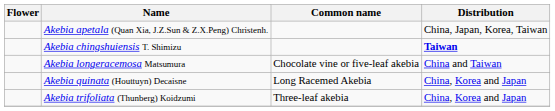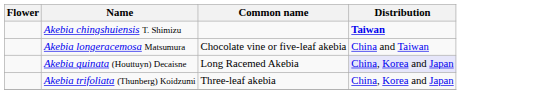 <table class="wikitable sortable">
 <tr>
 <th>Flower</th>
 <th>Name</th>
 <th>Common name</th>
 <th>Distribution</th>
-</tr>
-<tr>
-<td></td>
-<td><em><a href='#'>Akebia apetala</a></em> <small>(Quan Xia, J.Z.Sun & Z.X.Peng) Christenh.</small></td>
-<td></td>
-<td>China, Japan, Korea, Taiwan</td>
 </tr>
 <tr>
 <td></td>
 <td><em><a href='#'>Akebia chingshuiensis</a></em> <small>T. Shimizu</small></td>
 <td></td>
 <td><strong><a href='#'>Taiwan</a></strong></td>
 </tr>
 <tr>
 <td></td>
 <td><em><a href='#'>Akebia longeracemosa</a></em> <small>Matsumura</small></td>
 <td>Chocolate vine or five-leaf akebia</td>
 <td><a href='#'>China</a> and <a href='#'>Taiwan</a></td>
 </tr>
 <tr>
 <td></td>
 <td><em><a href='#'>Akebia quinata</a></em> <small>(Houttuyn) Decaisne</small></td>
 <td>Long Racemed Akebia</td>
-<td><a href='#'>China</a>, <a href='#'>Korea</a> and <a href='#'>Japan</a></td>
+<td style="background: lavender;"><a href='#'>China</a>, <a href='#'>Korea</a> and <a href='#'>Japan</a></td>
 </tr>
 <tr>
 <td></td>
 <td><em><a href='#'>Akebia trifoliata</a></em> <small>(Thunberg) Koidzumi</small></td>
 <td>Three-leaf akebia</td>
 <td><a href='#'>China</a>, <a href='#'>Korea</a> and <a href='#'>Japan</a></td>
 </tr>
 <tr>
 </tr>
 </table>
